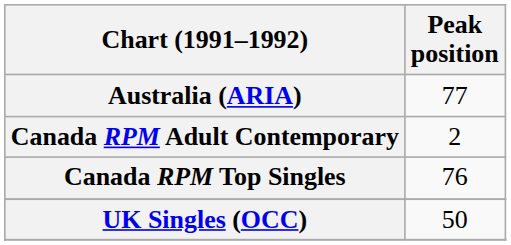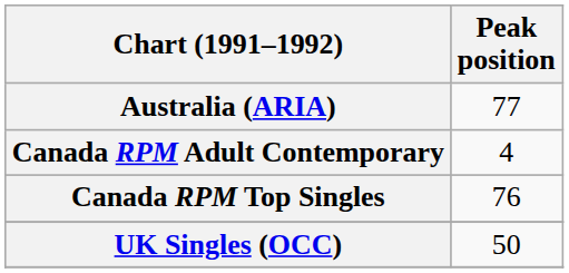 <table class="wikitable sortable plainrowheaders" style="text-align:center">
 <tr>
 <th scope="col">Chart (1991–1992)</th>
 <th scope="col">Peak<br>position</th>
 </tr>
 <tr>
 <th scope="row">Australia (<a href='#'>ARIA</a>)</th>
 <td>77</td>
 </tr>
 <tr>
 <th scope="row">Canada <em><a href='#'>RPM</a></em> Adult Contemporary</th>
-<td>2</td>
+<td>4</td>
 </tr>
 <tr>
 <th scope="row">Canada <em>RPM</em> Top Singles</th>
 <td>76</td>
 </tr>
 <tr>
 </tr>
 <tr>
 </tr>
 <tr>
 <th scope="row"><a href='#'>UK Singles</a> (<a href='#'>OCC</a>)</th>
 <td>50</td>
 </tr>
 <tr>
 </tr>
 <tr>
 </tr>
 </table>
